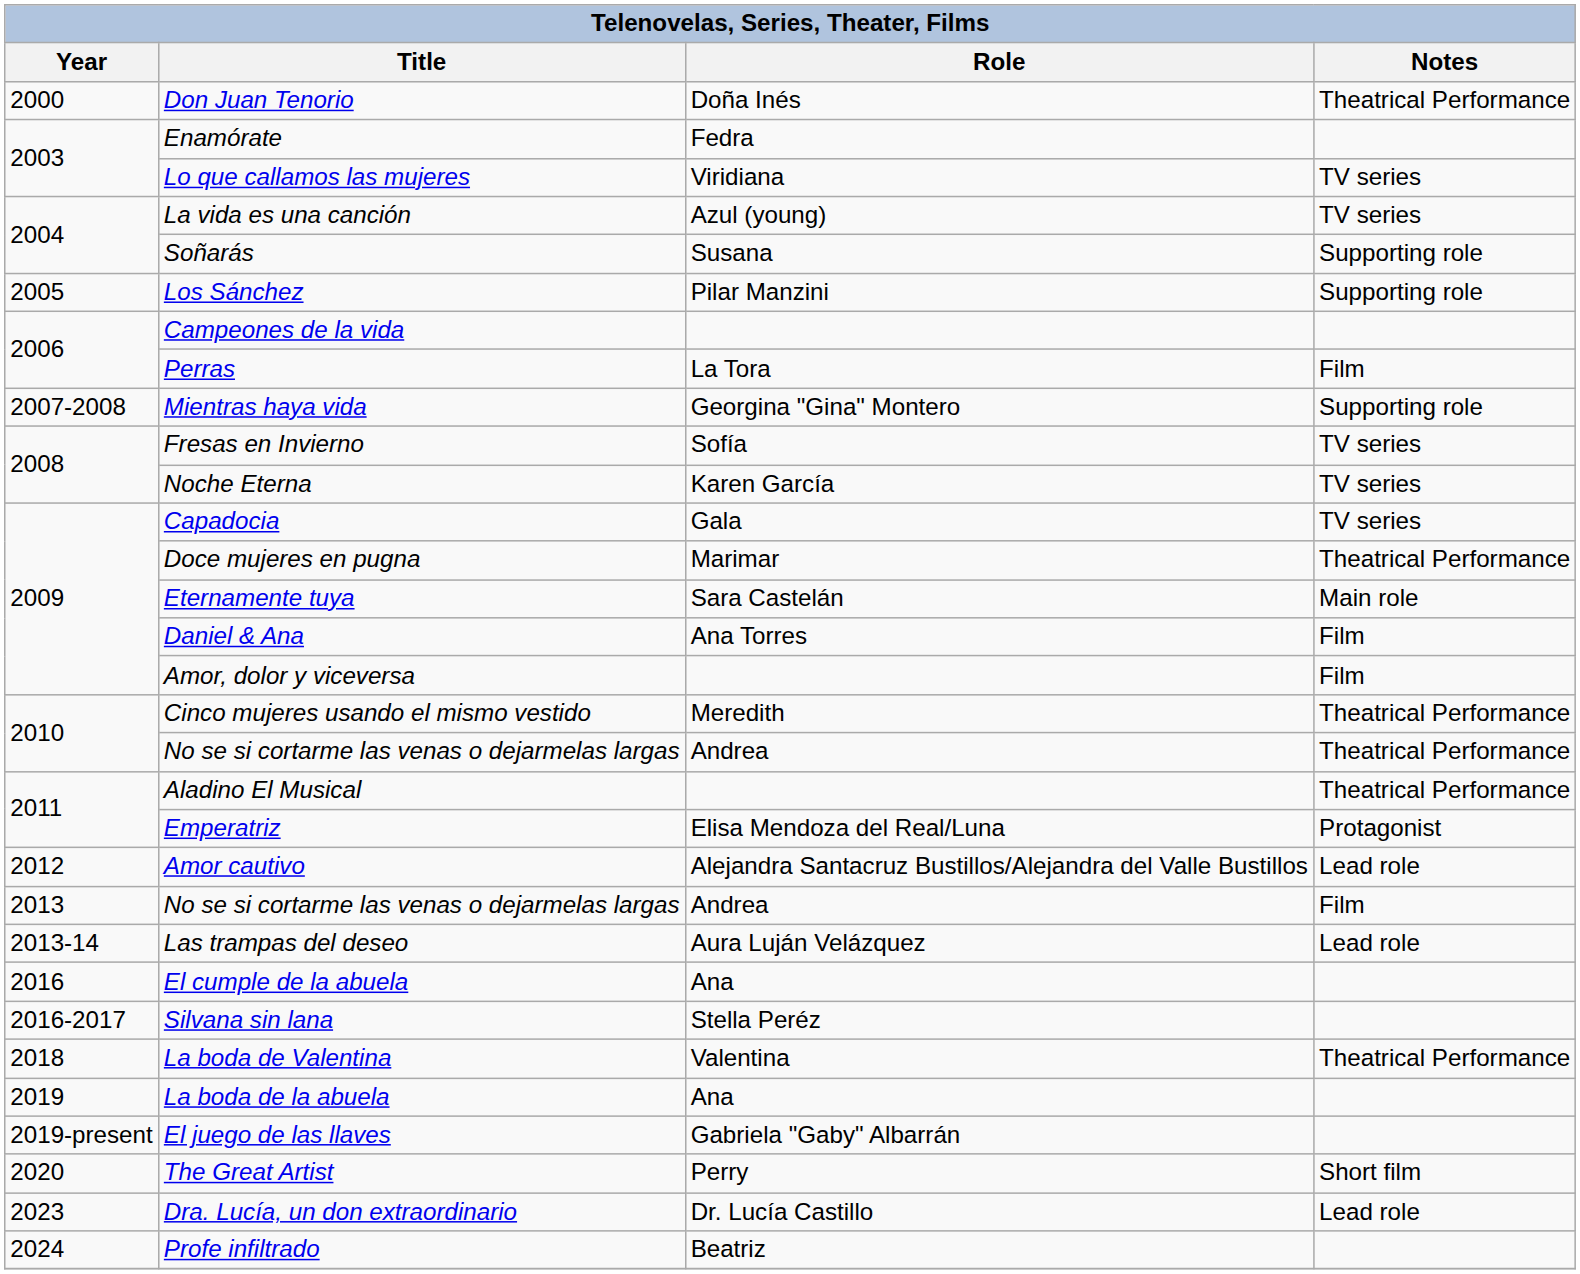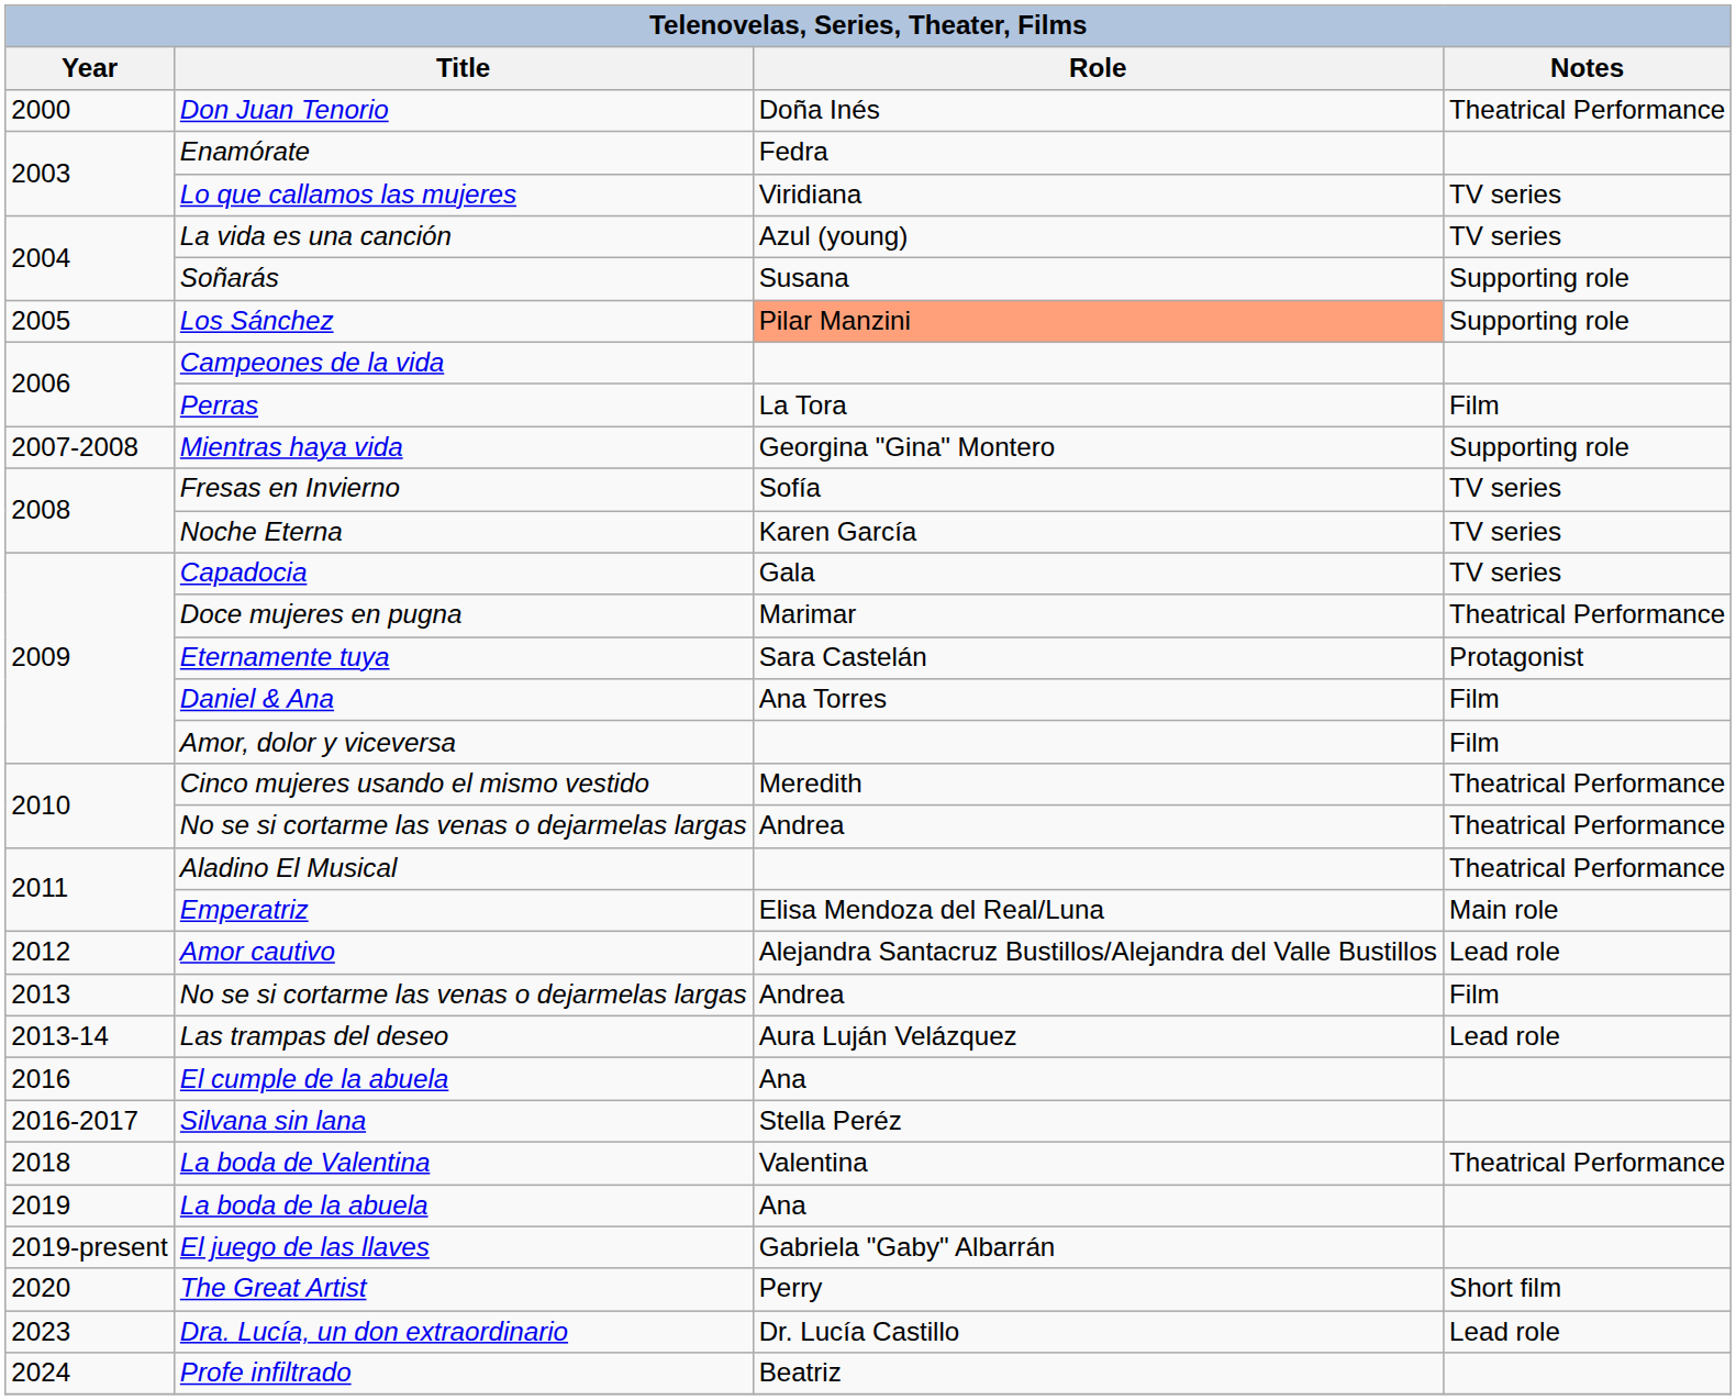 <table class="wikitable">
 <tr>
 <th colspan="5" style="background:LightSteelBlue;">Telenovelas, Series, Theater, Films</th>
 </tr>
 <tr>
 <th>Year</th>
 <th>Title</th>
 <th>Role</th>
 <th>Notes</th>
 </tr>
 <tr>
 <td>2000</td>
 <td><em><a href='#'>Don Juan Tenorio</a></em></td>
 <td>Doña Inés</td>
 <td>Theatrical Performance</td>
 </tr>
 <tr>
 <td rowspan=2>2003</td>
 <td><em>Enamórate</em></td>
 <td>Fedra</td>
 <td></td>
 </tr>
 <tr>
 <td><em><a href='#'>Lo que callamos las mujeres</a></em></td>
 <td>Viridiana</td>
 <td>TV series</td>
 </tr>
 <tr>
 <td rowspan=2>2004</td>
 <td><em>La vida es una canción</em></td>
 <td>Azul (young)</td>
 <td>TV series</td>
 </tr>
 <tr>
 <td><em>Soñarás </em></td>
 <td>Susana</td>
 <td>Supporting role</td>
 </tr>
 <tr>
 <td>2005</td>
 <td><em><a href='#'>Los Sánchez</a></em></td>
-<td>Pilar Manzini</td>
+<td style="background: lightsalmon;">Pilar Manzini</td>
 <td>Supporting role</td>
 </tr>
 <tr>
 <td rowspan=2>2006</td>
 <td><em><a href='#'>Campeones de la vida</a></em></td>
 <td></td>
 <td></td>
 </tr>
 <tr>
 <td><em> <a href='#'>Perras</a></em></td>
 <td>La Tora</td>
 <td>Film</td>
 </tr>
 <tr>
 <td>2007-2008</td>
 <td><em><a href='#'>Mientras haya vida</a></em></td>
 <td>Georgina "Gina" Montero</td>
 <td>Supporting role</td>
 </tr>
 <tr>
 <td rowspan=2>2008</td>
 <td><em>Fresas en Invierno</em></td>
 <td>Sofía</td>
 <td>TV series</td>
 </tr>
 <tr>
 <td><em>Noche Eterna</em></td>
 <td>Karen García</td>
 <td>TV series</td>
 </tr>
 <tr>
 <td rowspan=5>2009</td>
 <td><em><a href='#'>Capadocia</a></em></td>
 <td>Gala</td>
 <td>TV series</td>
 </tr>
 <tr>
 <td><em>Doce mujeres en pugna</em></td>
 <td>Marimar</td>
 <td>Theatrical Performance</td>
 </tr>
 <tr>
 <td><em><a href='#'>Eternamente tuya</a></em></td>
 <td>Sara Castelán</td>
-<td>Main role</td>
+<td>Protagonist</td>
 </tr>
 <tr>
 <td><em><a href='#'>Daniel & Ana</a></em></td>
 <td>Ana Torres</td>
 <td>Film</td>
 </tr>
 <tr>
 <td><em> Amor, dolor y viceversa</em></td>
 <td></td>
 <td>Film</td>
 </tr>
 <tr>
 <td rowspan=2>2010</td>
 <td><em>Cinco mujeres usando el mismo vestido</em></td>
 <td>Meredith</td>
 <td>Theatrical Performance</td>
 </tr>
 <tr>
 <td><em>No se si cortarme las venas o dejarmelas largas</em></td>
 <td>Andrea</td>
 <td>Theatrical Performance</td>
 </tr>
 <tr>
 <td rowspan=2>2011</td>
 <td><em>Aladino El Musical</em></td>
 <td></td>
 <td>Theatrical Performance</td>
 </tr>
 <tr>
 <td><em><a href='#'>Emperatriz</a></em></td>
 <td>Elisa Mendoza del Real/Luna</td>
-<td>Protagonist</td>
+<td>Main role</td>
 </tr>
 <tr>
 <td>2012</td>
 <td><em><a href='#'>Amor cautivo</a></em></td>
 <td>Alejandra Santacruz Bustillos/Alejandra del Valle Bustillos</td>
 <td>Lead role</td>
 </tr>
 <tr>
 <td>2013</td>
 <td><em>No se si cortarme las venas o dejarmelas largas</em></td>
 <td>Andrea</td>
 <td>Film</td>
 </tr>
 <tr>
 <td>2013-14</td>
 <td><em>Las trampas del deseo</em></td>
 <td>Aura Luján Velázquez</td>
 <td>Lead role</td>
 </tr>
 <tr>
 <td>2016</td>
 <td><em><a href='#'>El cumple de la abuela</a></em></td>
 <td>Ana</td>
 <td></td>
 </tr>
 <tr>
 <td>2016-2017</td>
 <td><em><a href='#'>Silvana sin lana</a></em></td>
 <td>Stella Peréz</td>
 <td></td>
 </tr>
 <tr>
 <td>2018</td>
 <td><em><a href='#'>La boda de Valentina</a></em></td>
 <td>Valentina</td>
 <td>Theatrical Performance</td>
 </tr>
 <tr>
 <td>2019</td>
 <td><em><a href='#'>La boda de la abuela</a></em></td>
 <td>Ana</td>
 <td></td>
 </tr>
 <tr>
 <td>2019-present</td>
 <td><em><a href='#'>El juego de las llaves</a></em></td>
 <td>Gabriela "Gaby" Albarrán</td>
 <td></td>
 </tr>
 <tr>
 <td>2020</td>
 <td><em><a href='#'>The Great Artist</a></em></td>
 <td>Perry</td>
 <td>Short film</td>
 </tr>
 <tr>
 <td>2023</td>
 <td><em><a href='#'>Dra. Lucía, un don extraordinario</a></em></td>
 <td>Dr. Lucía Castillo</td>
 <td>Lead role</td>
 </tr>
 <tr>
 <td>2024</td>
 <td><em><a href='#'>Profe infiltrado</a></em></td>
 <td>Beatriz</td>
 <td></td>
 </tr>
 <tr>
 </tr>
 </table>
